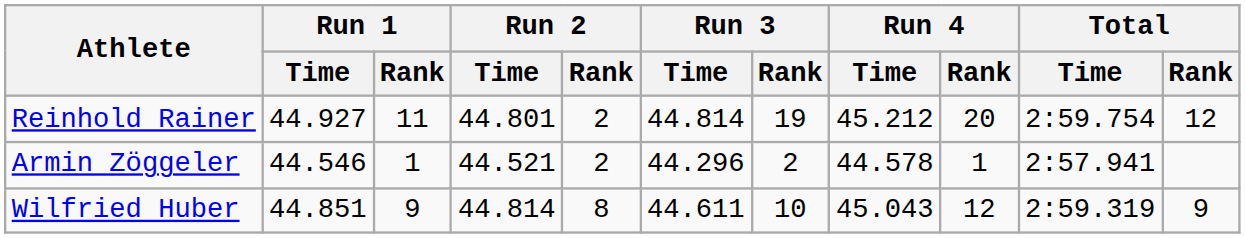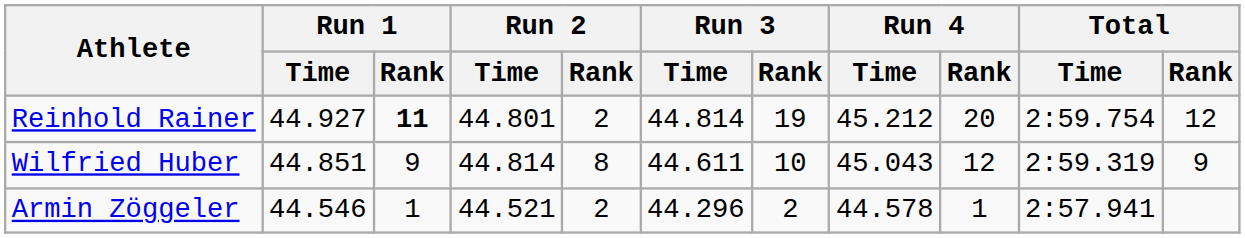 <table class="wikitable" border="1" style="font-size:90%">
 <tr>
 <th rowspan="2">Athlete</th>
 <th colspan="2">Run 1</th>
 <th colspan="2">Run 2</th>
 <th colspan="2">Run 3</th>
 <th colspan="2">Run 4</th>
 <th colspan="2">Total</th>
 </tr>
 <tr>
 <th>Time</th>
 <th>Rank</th>
 <th>Time</th>
 <th>Rank</th>
 <th>Time</th>
 <th>Rank</th>
 <th>Time</th>
 <th>Rank</th>
 <th>Time</th>
 <th>Rank</th>
 </tr>
 <tr>
 <td><a href='#'>Reinhold Rainer</a></td>
 <td align="center">44.927</td>
-<td align="center">11</td>
+<td align="center"><strong>11</strong></td>
 <td align="center">44.801</td>
 <td align="center">2</td>
 <td align="center">44.814</td>
 <td align="center">19</td>
 <td align="center">45.212</td>
 <td align="center">20</td>
 <td align="center">2:59.754</td>
 <td align="center">12</td>
+</tr>
+<tr>
+<td><a href='#'>Wilfried Huber</a></td>
+<td align="center">44.851</td>
+<td align="center">9</td>
+<td align="center">44.814</td>
+<td align="center">8</td>
+<td align="center">44.611</td>
+<td align="center">10</td>
+<td align="center">45.043</td>
+<td align="center">12</td>
+<td align="center">2:59.319</td>
+<td align="center">9</td>
 </tr>
 <tr>
 <td><a href='#'>Armin Zöggeler</a></td>
 <td align="center">44.546</td>
 <td align="center">1</td>
 <td align="center">44.521</td>
 <td align="center">2</td>
 <td align="center">44.296</td>
 <td align="center">2</td>
 <td align="center">44.578</td>
 <td align="center">1</td>
 <td align="center">2:57.941</td>
 <td align="center"></td>
 </tr>
-<tr>
-<td><a href='#'>Wilfried Huber</a></td>
-<td align="center">44.851</td>
-<td align="center">9</td>
-<td align="center">44.814</td>
-<td align="center">8</td>
-<td align="center">44.611</td>
-<td align="center">10</td>
-<td align="center">45.043</td>
-<td align="center">12</td>
-<td align="center">2:59.319</td>
-<td align="center">9</td>
-</tr>
 </table>
